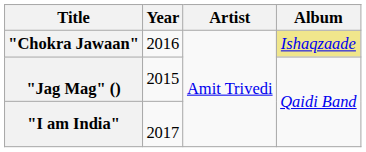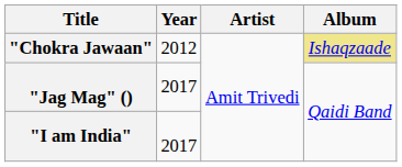 <table class="wikitable sortable plainrowheaders " style="text-align:center;">
 <tr>
 <th scope="col">Title</th>
 <th scope="col">Year</th>
 <th scope="col">Artist</th>
 <th scope="col">Album</th>
 </tr>
 <tr>
 <th scope="row">"Chokra Jawaan"</th>
-<td>2016</td>
+<td>2012</td>
 <td rowspan=3><a href='#'>Amit Trivedi</a></td>
 <td style="background: khaki;"><em><a href='#'>Ishaqzaade</a></em></td>
 </tr>
 <tr>
 <th scope="row"><br>"Jag Mag" ()</th>
-<td>2015</td>
+<td>2017</td>
 <td rowspan="2"><em><a href='#'>Qaidi Band</a></em></td>
 </tr>
 <tr>
 <th scope="row">"I am India"</th>
 <td><br>2017</td>
 </tr>
 </table>
